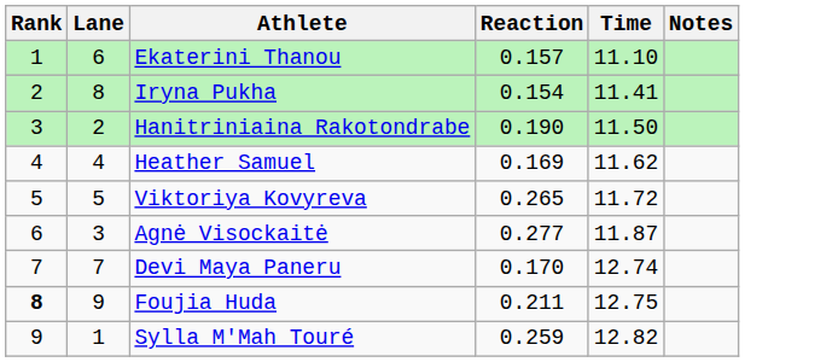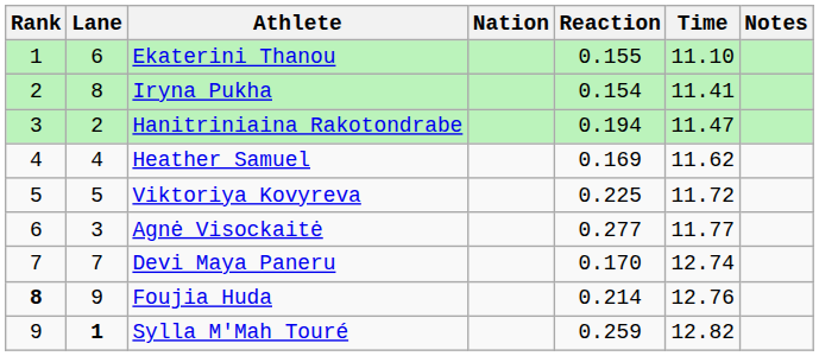 <table class="wikitable sortable" style="text-align:center">
 <tr>
 <th>Rank</th>
 <th>Lane</th>
 <th>Athlete</th>
+<th>Nation</th>
 <th>Reaction</th>
 <th>Time</th>
 <th>Notes</th>
 </tr>
 <tr bgcolor = "bbf3bb">
 <td align="center">1</td>
 <td align="center">6</td>
 <td align="left"><a href='#'>Ekaterini Thanou</a></td>
-<td align="center">0.157</td>
+<td align="left"></td>
+<td align="center">0.155</td>
 <td align="center">11.10</td>
 <td align="center"></td>
 </tr>
 <tr bgcolor = "bbf3bb">
 <td align="center">2</td>
 <td align="center">8</td>
 <td align="left"><a href='#'>Iryna Pukha</a></td>
+<td align="left"></td>
 <td align="center">0.154</td>
 <td align="center">11.41</td>
 <td align="center"></td>
 </tr>
 <tr bgcolor = "bbf3bb">
 <td align="center">3</td>
 <td align="center">2</td>
 <td align="left"><a href='#'>Hanitriniaina Rakotondrabe</a></td>
-<td align="center">0.190</td>
-<td align="center">11.50</td>
+<td align="left"></td>
+<td align="center">0.194</td>
+<td align="center">11.47</td>
 <td align="center"></td>
 </tr>
 <tr>
 <td align="center">4</td>
 <td align="center">4</td>
 <td align="left"><a href='#'>Heather Samuel</a></td>
+<td align="left"></td>
 <td align="center">0.169</td>
 <td align="center">11.62</td>
 <td align="center"></td>
 </tr>
 <tr>
 <td align="center">5</td>
 <td align="center">5</td>
 <td align="left"><a href='#'>Viktoriya Kovyreva</a></td>
-<td align="center">0.265</td>
+<td align="left"></td>
+<td align="center">0.225</td>
 <td align="center">11.72</td>
 <td align="center"></td>
 </tr>
 <tr>
 <td align="center">6</td>
 <td align="center">3</td>
 <td align="left"><a href='#'>Agnė Visockaitė</a></td>
+<td align="left"></td>
 <td align="center">0.277</td>
-<td align="center">11.87</td>
+<td align="center">11.77</td>
 <td align="center"></td>
 </tr>
 <tr>
 <td align="center">7</td>
 <td align="center">7</td>
 <td align="left"><a href='#'>Devi Maya Paneru</a></td>
+<td align="left"></td>
 <td align="center">0.170</td>
 <td align="center">12.74</td>
 <td align="center"></td>
 </tr>
 <tr>
 <td align="center"><strong>8</strong></td>
 <td align="center">9</td>
 <td align="left"><a href='#'>Foujia Huda</a></td>
-<td align="center">0.211</td>
-<td align="center">12.75</td>
+<td align="left"></td>
+<td align="center">0.214</td>
+<td align="center">12.76</td>
 <td align="center"></td>
 </tr>
 <tr>
 <td align="center">9</td>
-<td align="center">1</td>
+<td align="center"><strong>1</strong></td>
 <td align="left"><a href='#'>Sylla M'Mah Touré</a></td>
+<td align="left"></td>
 <td align="center">0.259</td>
 <td align="center">12.82</td>
 <td align="center"></td>
 </tr>
 </table>
